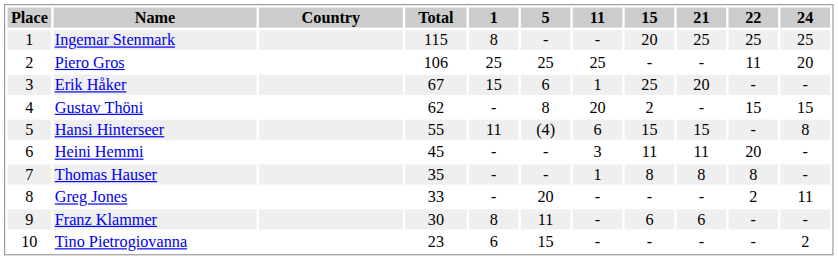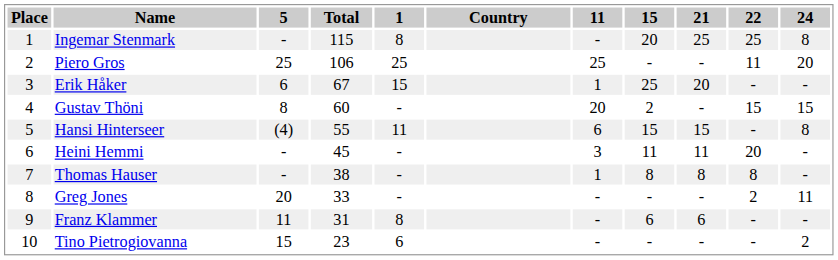 <table border="0" style="border: 1px solid #999; background-color:#FFFFFF; text-align:center; font-size:86%; line-height:15px;">
 <tr align="center" bgcolor="#CCCCCC">
 <th width=35>Place</th>
 <th width=170>Name</th>
-<th width=120>Country</th>
+<th width=40>5</th>
 <th width=50>Total</th>
 <th width=40>1</th>
-<th width=40>5</th>
+<th width=120>Country</th>
 <th width=40>11</th>
 <th width=40>15</th>
 <th width=40>21</th>
 <th width=40>22</th>
 <th width=40>24</th>
 </tr>
 <tr bgcolor="#EFEFEF">
 <td>1</td>
 <td align="left"><a href='#'>Ingemar Stenmark</a></td>
-<td align="left"></td>
+<td>-</td>
 <td>115</td>
 <td>8</td>
-<td>-</td>
+<td align="left"></td>
 <td>-</td>
 <td>20</td>
 <td>25</td>
 <td>25</td>
-<td>25</td>
+<td>8</td>
 </tr>
 <tr>
 <td>2</td>
 <td align="left"><a href='#'>Piero Gros</a></td>
-<td align="left"></td>
+<td>25</td>
 <td>106</td>
 <td>25</td>
-<td>25</td>
+<td align="left"></td>
 <td>25</td>
 <td>-</td>
 <td>-</td>
 <td>11</td>
 <td>20</td>
 </tr>
 <tr bgcolor="#EFEFEF">
 <td>3</td>
 <td align="left"><a href='#'>Erik Håker</a></td>
-<td align="left"></td>
+<td>6</td>
 <td>67</td>
 <td>15</td>
-<td>6</td>
+<td align="left"></td>
 <td>1</td>
 <td>25</td>
 <td>20</td>
 <td>-</td>
 <td>-</td>
 </tr>
 <tr>
 <td>4</td>
 <td align="left"><a href='#'>Gustav Thöni</a></td>
+<td>8</td>
+<td>60</td>
+<td>-</td>
 <td align="left"></td>
-<td>62</td>
-<td>-</td>
-<td>8</td>
 <td>20</td>
 <td>2</td>
 <td>-</td>
 <td>15</td>
 <td>15</td>
 </tr>
 <tr bgcolor="#EFEFEF">
 <td>5</td>
 <td align="left"><a href='#'>Hansi Hinterseer</a></td>
-<td align="left"></td>
+<td>(4)</td>
 <td>55</td>
 <td>11</td>
-<td>(4)</td>
+<td align="left"></td>
 <td>6</td>
 <td>15</td>
 <td>15</td>
 <td>-</td>
 <td>8</td>
 </tr>
 <tr>
 <td>6</td>
 <td align="left"><a href='#'>Heini Hemmi</a></td>
-<td align="left"></td>
+<td>-</td>
 <td>45</td>
 <td>-</td>
-<td>-</td>
+<td align="left"></td>
 <td>3</td>
 <td>11</td>
 <td>11</td>
 <td>20</td>
 <td>-</td>
 </tr>
 <tr bgcolor="#EFEFEF">
 <td>7</td>
 <td align="left"><a href='#'>Thomas Hauser</a></td>
+<td>-</td>
+<td>38</td>
+<td>-</td>
 <td align="left"></td>
-<td>35</td>
-<td>-</td>
-<td>-</td>
 <td>1</td>
 <td>8</td>
 <td>8</td>
 <td>8</td>
 <td>-</td>
 </tr>
 <tr>
 <td>8</td>
 <td align="left"><a href='#'>Greg Jones</a></td>
-<td align="left"></td>
+<td>20</td>
 <td>33</td>
 <td>-</td>
-<td>20</td>
+<td align="left"></td>
 <td>-</td>
 <td>-</td>
 <td>-</td>
 <td>2</td>
 <td>11</td>
 </tr>
 <tr bgcolor="#EFEFEF">
 <td>9</td>
 <td align="left"><a href='#'>Franz Klammer</a></td>
+<td>11</td>
+<td>31</td>
+<td>8</td>
 <td align="left"></td>
-<td>30</td>
-<td>8</td>
-<td>11</td>
 <td>-</td>
 <td>6</td>
 <td>6</td>
 <td>-</td>
 <td>-</td>
 </tr>
 <tr>
 <td>10</td>
 <td align="left"><a href='#'>Tino Pietrogiovanna</a></td>
-<td align="left"></td>
+<td>15</td>
 <td>23</td>
 <td>6</td>
-<td>15</td>
+<td align="left"></td>
 <td>-</td>
 <td>-</td>
 <td>-</td>
 <td>-</td>
 <td>2</td>
 </tr>
 </table>
